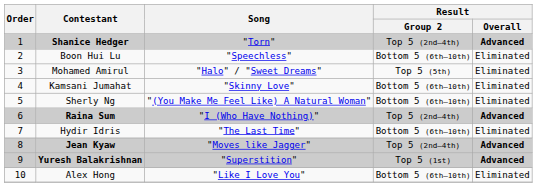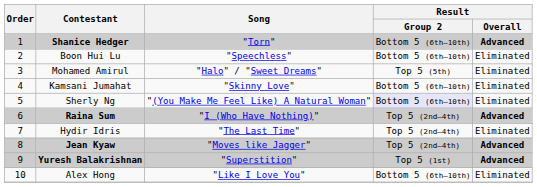 <table class="wikitable plainrowheaders" style="text-align:center;">
 <tr>
 <th rowspan=2 scope="col">Order</th>
 <th rowspan=2 scope="col">Contestant</th>
 <th rowspan=2 scope="col">Song</th>
 <th colspan=2 scope="col">Result</th>
 </tr>
 <tr>
 <th scope="col">Group 2</th>
 <th scope="col">Overall</th>
 </tr>
 <tr style="background:#ccc;">
 <td scope="row">1</td>
 <td><strong>Shanice Hedger</strong></td>
 <td>"<a href='#'>Torn</a>"</td>
-<td>Top 5 <small>(2nd–4th)</small></td>
+<td>Bottom 5 <small>(6th–10th)</small></td>
 <td><strong>Advanced</strong></td>
 </tr>
 <tr>
 <td>2</td>
 <td>Boon Hui Lu</td>
 <td>"<a href='#'>Speechless</a>"</td>
 <td>Bottom 5 <small>(6th–10th)</small></td>
 <td>Eliminated</td>
 </tr>
 <tr>
 <td>3</td>
 <td>Mohamed Amirul</td>
 <td>"<a href='#'>Halo</a>" / "<a href='#'>Sweet Dreams</a>"</td>
 <td>Top 5 <small>(5th)</small></td>
 <td>Eliminated</td>
 </tr>
 <tr>
 <td>4</td>
 <td>Kamsani Jumahat</td>
 <td>"<a href='#'>Skinny Love</a>"</td>
 <td>Bottom 5 <small>(6th–10th)</small></td>
 <td>Eliminated</td>
 </tr>
 <tr>
 <td>5</td>
 <td>Sherly Ng</td>
 <td>"<a href='#'>(You Make Me Feel Like) A Natural Woman</a>"</td>
-<td>Bottom 5 <small>(6th–10th)</small></td>
+<td style="background: lavender;">Bottom 5 <small>(6th–10th)</small></td>
 <td>Eliminated</td>
 </tr>
 <tr style="background:#ccc;">
 <td>6</td>
 <td><strong>Raina Sum</strong></td>
 <td>"<a href='#'>I (Who Have Nothing)</a>"</td>
 <td>Top 5 <small>(2nd–4th)</small></td>
 <td><strong>Advanced</strong></td>
 </tr>
 <tr>
 <td>7</td>
 <td>Hydir Idris</td>
 <td>"<a href='#'>The Last Time</a>"</td>
-<td>Bottom 5 <small>(6th–10th)</small></td>
+<td>Top 5 <small>(2nd–4th)</small></td>
 <td>Eliminated</td>
 </tr>
 <tr style="background:#ccc;">
 <td>8</td>
 <td><strong>Jean Kyaw</strong></td>
 <td>"<a href='#'>Moves like Jagger</a>"</td>
 <td>Top 5 <small>(2nd–4th)</small></td>
 <td><strong>Advanced</strong></td>
 </tr>
 <tr style="background:#ccc;">
 <td>9</td>
 <td><strong>Yuresh Balakrishnan</strong></td>
 <td>"<a href='#'>Superstition</a>"</td>
 <td>Top 5 <small>(1st)</small></td>
 <td><strong>Advanced</strong></td>
 </tr>
 <tr>
 <td>10</td>
 <td>Alex Hong</td>
 <td>"<a href='#'>Like I Love You</a>"</td>
 <td>Bottom 5 <small>(6th–10th)</small></td>
 <td>Eliminated</td>
 </tr>
 <tr>
 </tr>
 </table>
